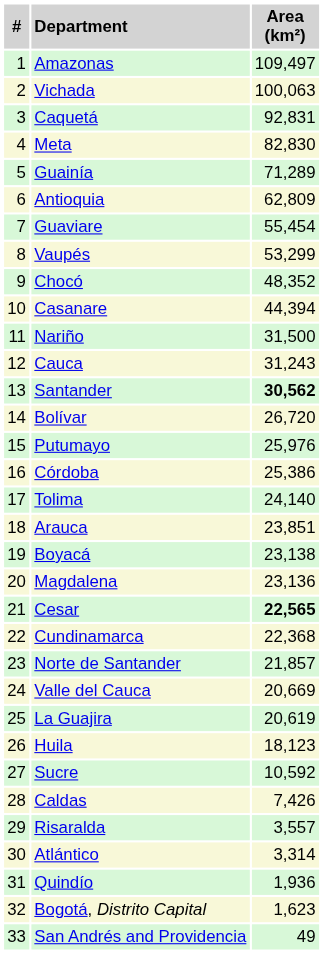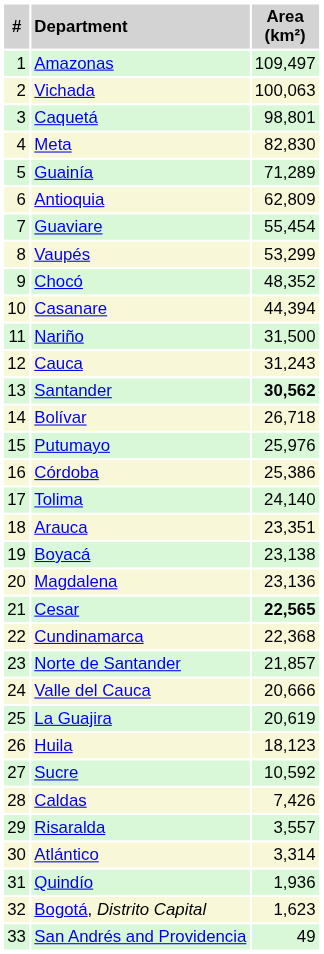 <table style="text-align:right;" cellpadding="3px">
 <tr>
 <td colspan="6" align="center"></td>
 </tr>
 <tr bgcolor="lightgrey" align="center">
 <th>#</th>
 <th align="left">Department</th>
 <th>Area<br>(km²)</th>
 </tr>
 <tr bgcolor="#d8f8d8">
 <td>1</td>
 <td align="left"><a href='#'>Amazonas</a></td>
 <td>109,497</td>
 </tr>
 <tr bgcolor="#f8f8d8">
 <td>2</td>
 <td align="left"><a href='#'>Vichada</a></td>
 <td>100,063</td>
 </tr>
 <tr bgcolor="#d8f8d8">
 <td>3</td>
 <td align="left"><a href='#'>Caquetá</a></td>
-<td>92,831</td>
+<td>98,801</td>
 </tr>
 <tr bgcolor="#f8f8d8">
 <td>4</td>
 <td align="left"><a href='#'>Meta</a></td>
 <td>82,830</td>
 </tr>
 <tr bgcolor="#d8f8d8">
 <td>5</td>
 <td align="left"><a href='#'>Guainía</a></td>
 <td>71,289</td>
 </tr>
 <tr bgcolor="#f8f8d8">
 <td>6</td>
 <td align="left"><a href='#'>Antioquia</a></td>
 <td>62,809</td>
 </tr>
 <tr bgcolor="#d8f8d8">
 <td>7</td>
 <td align="left"><a href='#'>Guaviare</a></td>
 <td>55,454</td>
 </tr>
 <tr bgcolor="#f8f8d8">
 <td>8</td>
 <td align="left"><a href='#'>Vaupés</a></td>
 <td>53,299</td>
 </tr>
 <tr bgcolor="#d8f8d8">
 <td>9</td>
 <td align="left"><a href='#'>Chocó</a></td>
 <td>48,352</td>
 </tr>
 <tr bgcolor="#f8f8d8">
 <td>10</td>
 <td align="left"><a href='#'>Casanare</a></td>
 <td>44,394</td>
 </tr>
 <tr bgcolor="#d8f8d8">
 <td>11</td>
 <td align="left"><a href='#'>Nariño</a></td>
 <td>31,500</td>
 </tr>
 <tr bgcolor="#f8f8d8">
 <td>12</td>
 <td align="left"><a href='#'>Cauca</a></td>
 <td>31,243</td>
 </tr>
 <tr bgcolor="#d8f8d8">
 <td>13</td>
 <td align="left"><a href='#'>Santander</a></td>
 <td><strong>30,562</strong></td>
 </tr>
 <tr bgcolor="#f8f8d8">
 <td>14</td>
 <td align="left"><a href='#'>Bolívar</a></td>
-<td>26,720</td>
+<td>26,718</td>
 </tr>
 <tr bgcolor="#d8f8d8">
 <td>15</td>
 <td align="left"><a href='#'>Putumayo</a></td>
 <td>25,976</td>
 </tr>
 <tr bgcolor="#f8f8d8">
 <td>16</td>
 <td align="left"><a href='#'>Córdoba</a></td>
 <td>25,386</td>
 </tr>
 <tr bgcolor="#d8f8d8">
 <td>17</td>
 <td align="left"><a href='#'>Tolima</a></td>
 <td>24,140</td>
 </tr>
 <tr bgcolor="#f8f8d8">
 <td>18</td>
 <td align="left"><a href='#'>Arauca</a></td>
-<td>23,851</td>
+<td>23,351</td>
 </tr>
 <tr bgcolor="#d8f8d8">
 <td>19</td>
 <td align="left"><a href='#'>Boyacá</a></td>
 <td>23,138</td>
 </tr>
 <tr bgcolor="#f8f8d8">
 <td>20</td>
 <td align="left"><a href='#'>Magdalena</a></td>
 <td>23,136</td>
 </tr>
 <tr bgcolor="#d8f8d8">
 <td>21</td>
 <td align="left"><a href='#'>Cesar</a></td>
 <td><strong>22,565</strong></td>
 </tr>
 <tr bgcolor="#f8f8d8">
 <td>22</td>
 <td align="left"><a href='#'>Cundinamarca</a></td>
 <td>22,368</td>
 </tr>
 <tr bgcolor="#d8f8d8">
 <td>23</td>
 <td align="left"><a href='#'>Norte de Santander</a></td>
 <td>21,857</td>
 </tr>
 <tr bgcolor="#f8f8d8">
 <td>24</td>
 <td align="left"><a href='#'>Valle del Cauca</a></td>
-<td>20,669</td>
+<td>20,666</td>
 </tr>
 <tr bgcolor="#d8f8d8">
 <td>25</td>
 <td align="left"><a href='#'>La Guajira</a></td>
 <td>20,619</td>
 </tr>
 <tr bgcolor="#f8f8d8">
 <td>26</td>
 <td align="left"><a href='#'>Huila</a></td>
 <td>18,123</td>
 </tr>
 <tr bgcolor="#d8f8d8">
 <td>27</td>
 <td align="left"><a href='#'>Sucre</a></td>
 <td>10,592</td>
 </tr>
 <tr bgcolor="#f8f8d8">
 <td>28</td>
 <td align="left"><a href='#'>Caldas</a></td>
 <td>7,426</td>
 </tr>
 <tr bgcolor="#d8f8d8">
 <td>29</td>
 <td align="left"><a href='#'>Risaralda</a></td>
 <td>3,557</td>
 </tr>
 <tr bgcolor="#f8f8d8">
 <td>30</td>
 <td align="left"><a href='#'>Atlántico</a></td>
 <td>3,314</td>
 </tr>
 <tr bgcolor="#d8f8d8">
 <td>31</td>
 <td align="left"><a href='#'>Quindío</a></td>
 <td>1,936</td>
 </tr>
 <tr bgcolor="#f8f8d8">
 <td>32</td>
 <td align="left"><a href='#'>Bogotá</a>, <em>Distrito Capital</em></td>
 <td>1,623</td>
 </tr>
 <tr bgcolor="#d8f8d8">
 <td>33</td>
 <td align="left"><a href='#'>San Andrés and Providencia</a></td>
 <td>49</td>
 </tr>
 </table>
